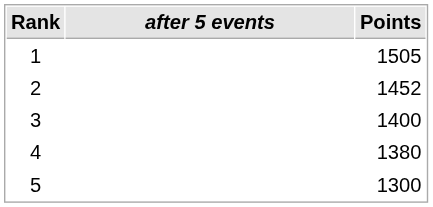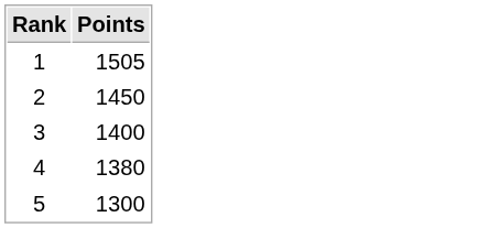 <table cellspacing="1" cellpadding="3" style="border:1px solid #aaa; font-size:90%;">
 <tr style="background:#e4e4e4;">
 <th style="border-bottom:1px solid #aaa; width:10px;">Rank</th>
-<th style="border-bottom:1px solid #aaa; width:200px; white-space:nowrap;"><em>after 5 events</em> </th>
 <th style="border-bottom:1px solid #aaa; width:20px;">Points</th>
 </tr>
 <tr>
 <td style="text-align:center;">1</td>
-<td></td>
 <td align="right">1505</td>
 </tr>
 <tr>
 <td style="text-align:center;">2</td>
-<td></td>
-<td align="right">1452</td>
+<td align="right">1450</td>
 </tr>
 <tr>
 <td style="text-align:center;">3</td>
-<td></td>
 <td align="right">1400</td>
 </tr>
 <tr>
 <td style="text-align:center;">4</td>
-<td></td>
 <td align="right">1380</td>
 </tr>
 <tr>
 <td style="text-align:center;">5</td>
-<td></td>
 <td align="right">1300</td>
 </tr>
 </table>
